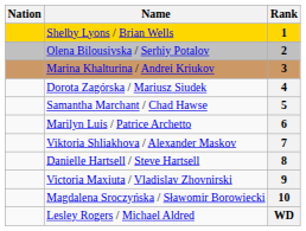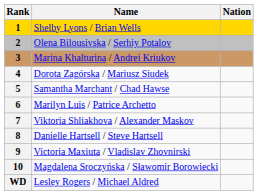 <table class="wikitable">
 <tr>
+<th>Rank</th>
+<th>Name</th>
 <th>Nation</th>
-<th>Name</th>
-<th>Rank</th>
 </tr>
 <tr bgcolor="gold">
+<td align="center"><strong>1</strong></td>
+<td><a href='#'>Shelby Lyons</a> / <a href='#'>Brian Wells</a></td>
 <td></td>
-<td><a href='#'>Shelby Lyons</a> / <a href='#'>Brian Wells</a></td>
-<td align="center"><strong>1</strong></td>
 </tr>
 <tr bgcolor="silver">
+<td align="center"><strong>2</strong></td>
+<td><a href='#'>Olena Bilousivska</a> / <a href='#'>Serhiy Potalov</a></td>
 <td></td>
-<td><a href='#'>Olena Bilousivska</a> / <a href='#'>Serhiy Potalov</a></td>
-<td align="center"><strong>2</strong></td>
 </tr>
 <tr bgcolor="cc9966">
+<td align="center"><strong>3</strong></td>
+<td><a href='#'>Marina Khalturina</a> / <a href='#'>Andrei Kriukov</a></td>
 <td></td>
-<td><a href='#'>Marina Khalturina</a> / <a href='#'>Andrei Kriukov</a></td>
-<td align="center"><strong>3</strong></td>
 </tr>
 <tr>
+<th>4</th>
+<td><a href='#'>Dorota Zagórska</a> / <a href='#'>Mariusz Siudek</a></td>
 <td></td>
-<td><a href='#'>Dorota Zagórska</a> / <a href='#'>Mariusz Siudek</a></td>
-<th>4</th>
 </tr>
 <tr>
+<th>5</th>
+<td><a href='#'>Samantha Marchant</a> / <a href='#'>Chad Hawse</a></td>
 <td></td>
-<td><a href='#'>Samantha Marchant</a> / <a href='#'>Chad Hawse</a></td>
-<th>5</th>
 </tr>
 <tr>
+<th>6</th>
+<td><a href='#'>Marilyn Luis</a> / <a href='#'>Patrice Archetto</a></td>
 <td></td>
-<td><a href='#'>Marilyn Luis</a> / <a href='#'>Patrice Archetto</a></td>
-<th>6</th>
 </tr>
 <tr>
+<th>7</th>
+<td><a href='#'>Viktoria Shliakhova</a> / <a href='#'>Alexander Maskov</a></td>
 <td></td>
-<td><a href='#'>Viktoria Shliakhova</a> / <a href='#'>Alexander Maskov</a></td>
-<th>7</th>
 </tr>
 <tr>
+<th>8</th>
+<td><a href='#'>Danielle Hartsell</a> / <a href='#'>Steve Hartsell</a></td>
 <td></td>
-<td><a href='#'>Danielle Hartsell</a> / <a href='#'>Steve Hartsell</a></td>
-<th>8</th>
 </tr>
 <tr>
+<th>9</th>
+<td><a href='#'>Victoria Maxiuta</a> / <a href='#'>Vladislav Zhovnirski</a></td>
 <td></td>
-<td><a href='#'>Victoria Maxiuta</a> / <a href='#'>Vladislav Zhovnirski</a></td>
-<th>9</th>
 </tr>
 <tr>
+<th>10</th>
+<td><a href='#'>Magdalena Sroczyńska</a> / <a href='#'>Sławomir Borowiecki</a></td>
 <td></td>
-<td><a href='#'>Magdalena Sroczyńska</a> / <a href='#'>Sławomir Borowiecki</a></td>
-<th>10</th>
 </tr>
 <tr>
+<th>WD</th>
+<td><a href='#'>Lesley Rogers</a> / <a href='#'>Michael Aldred</a></td>
 <td></td>
-<td><a href='#'>Lesley Rogers</a> / <a href='#'>Michael Aldred</a></td>
-<th>WD</th>
 </tr>
 </table>
